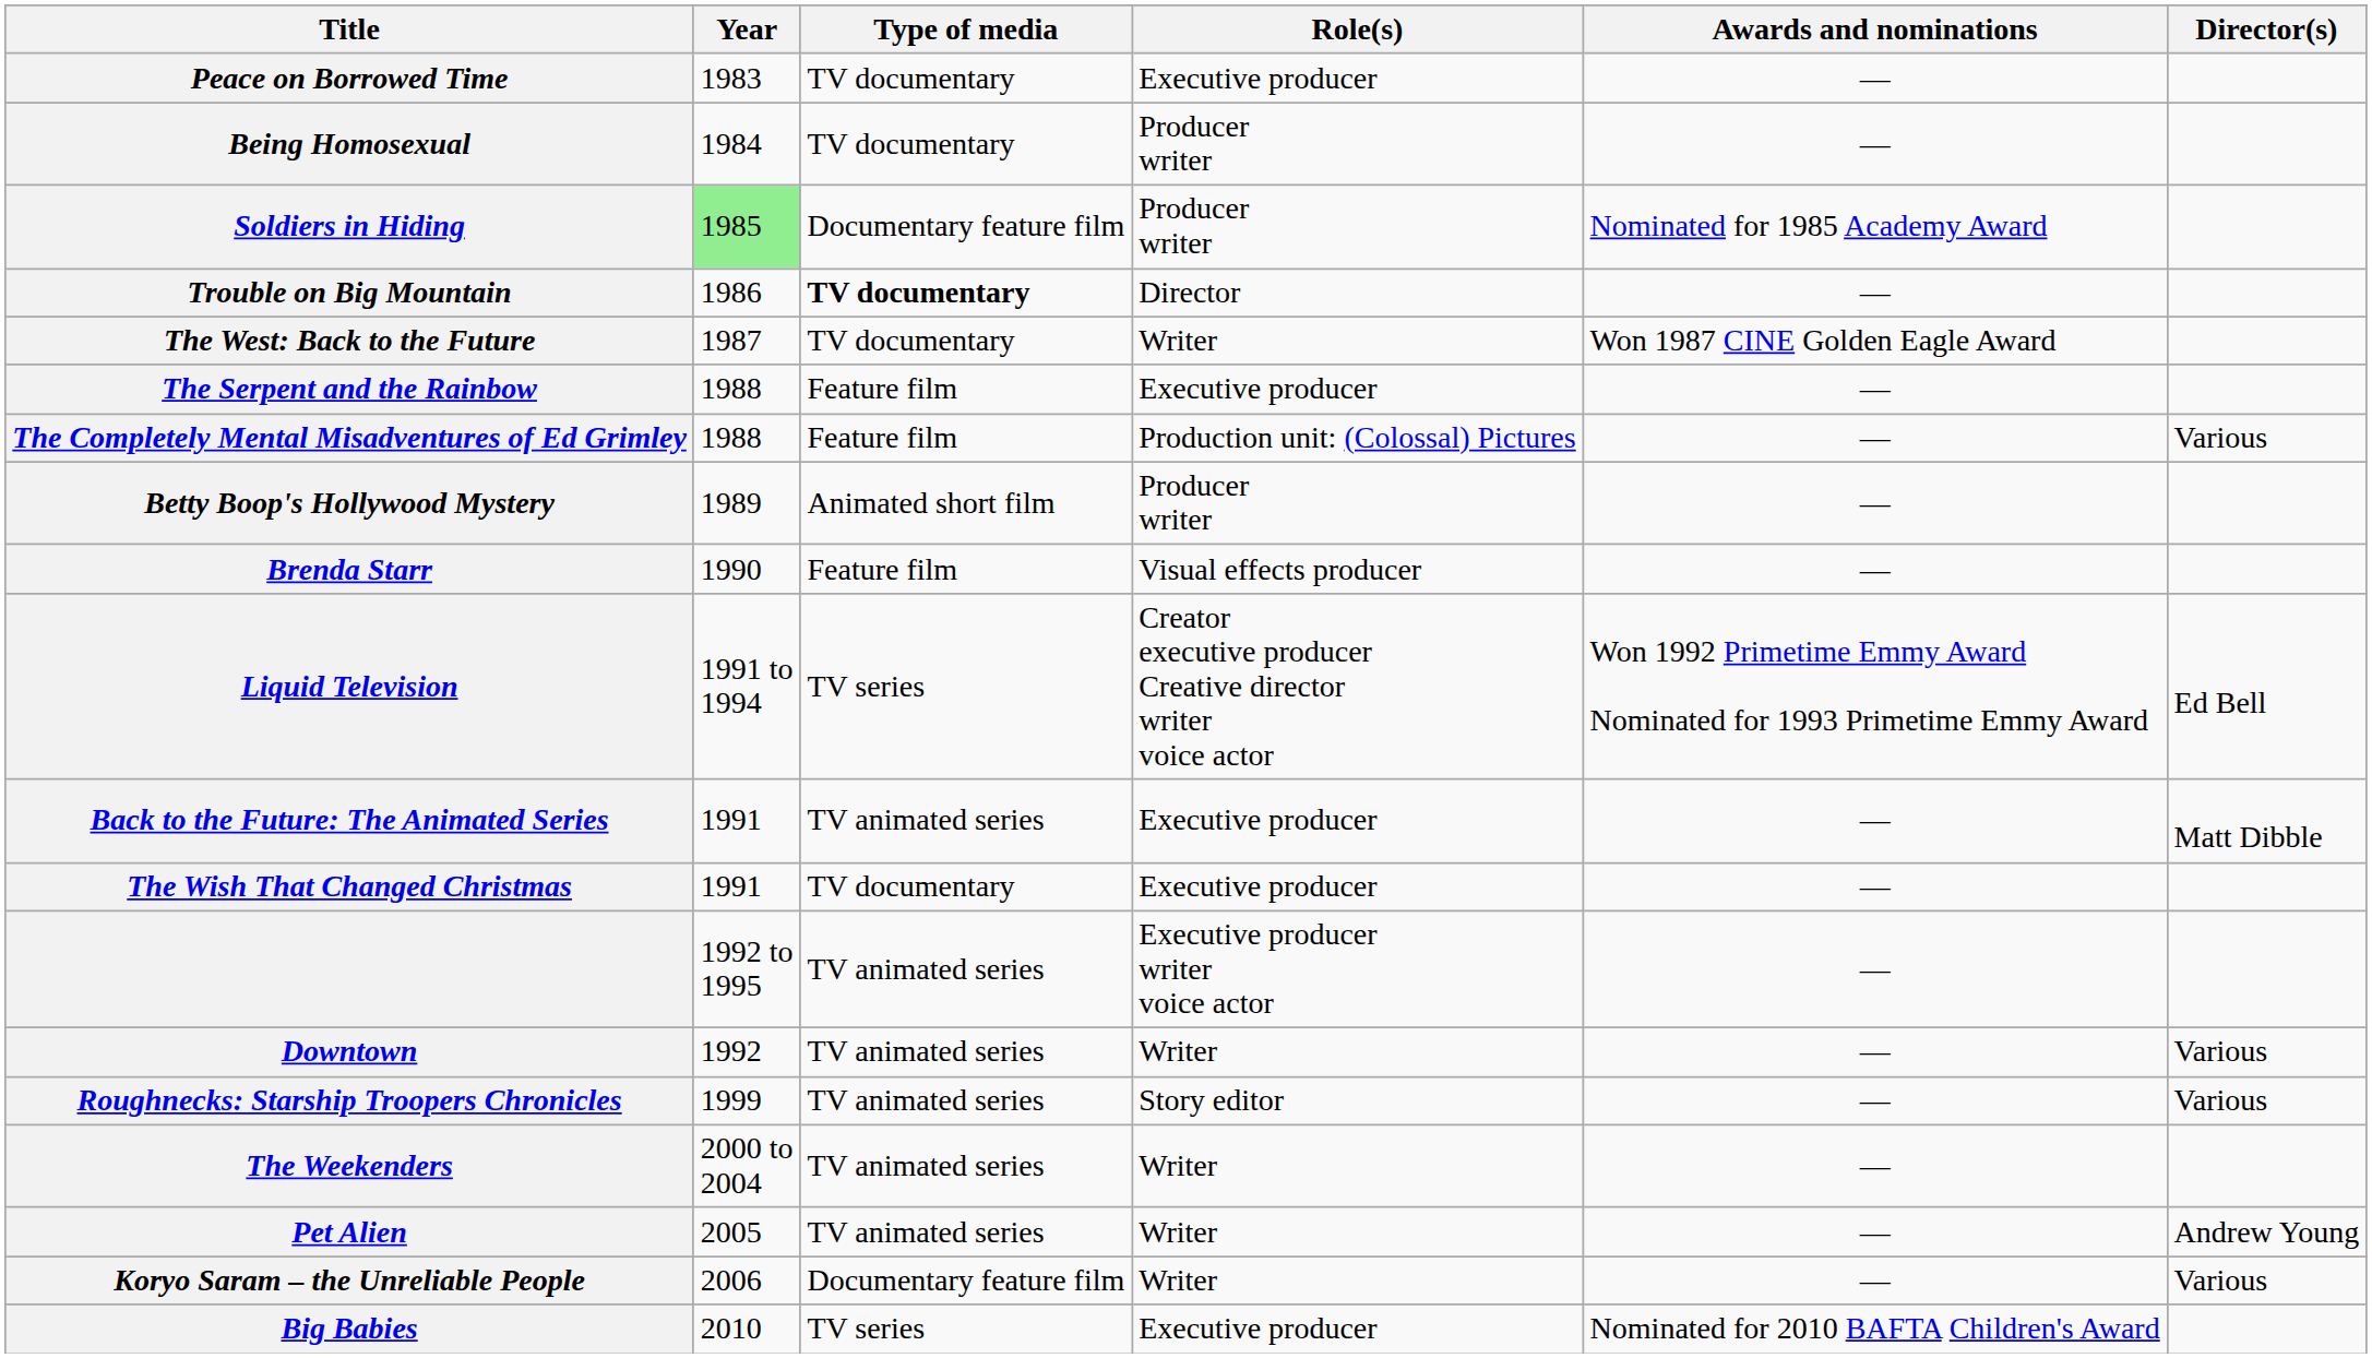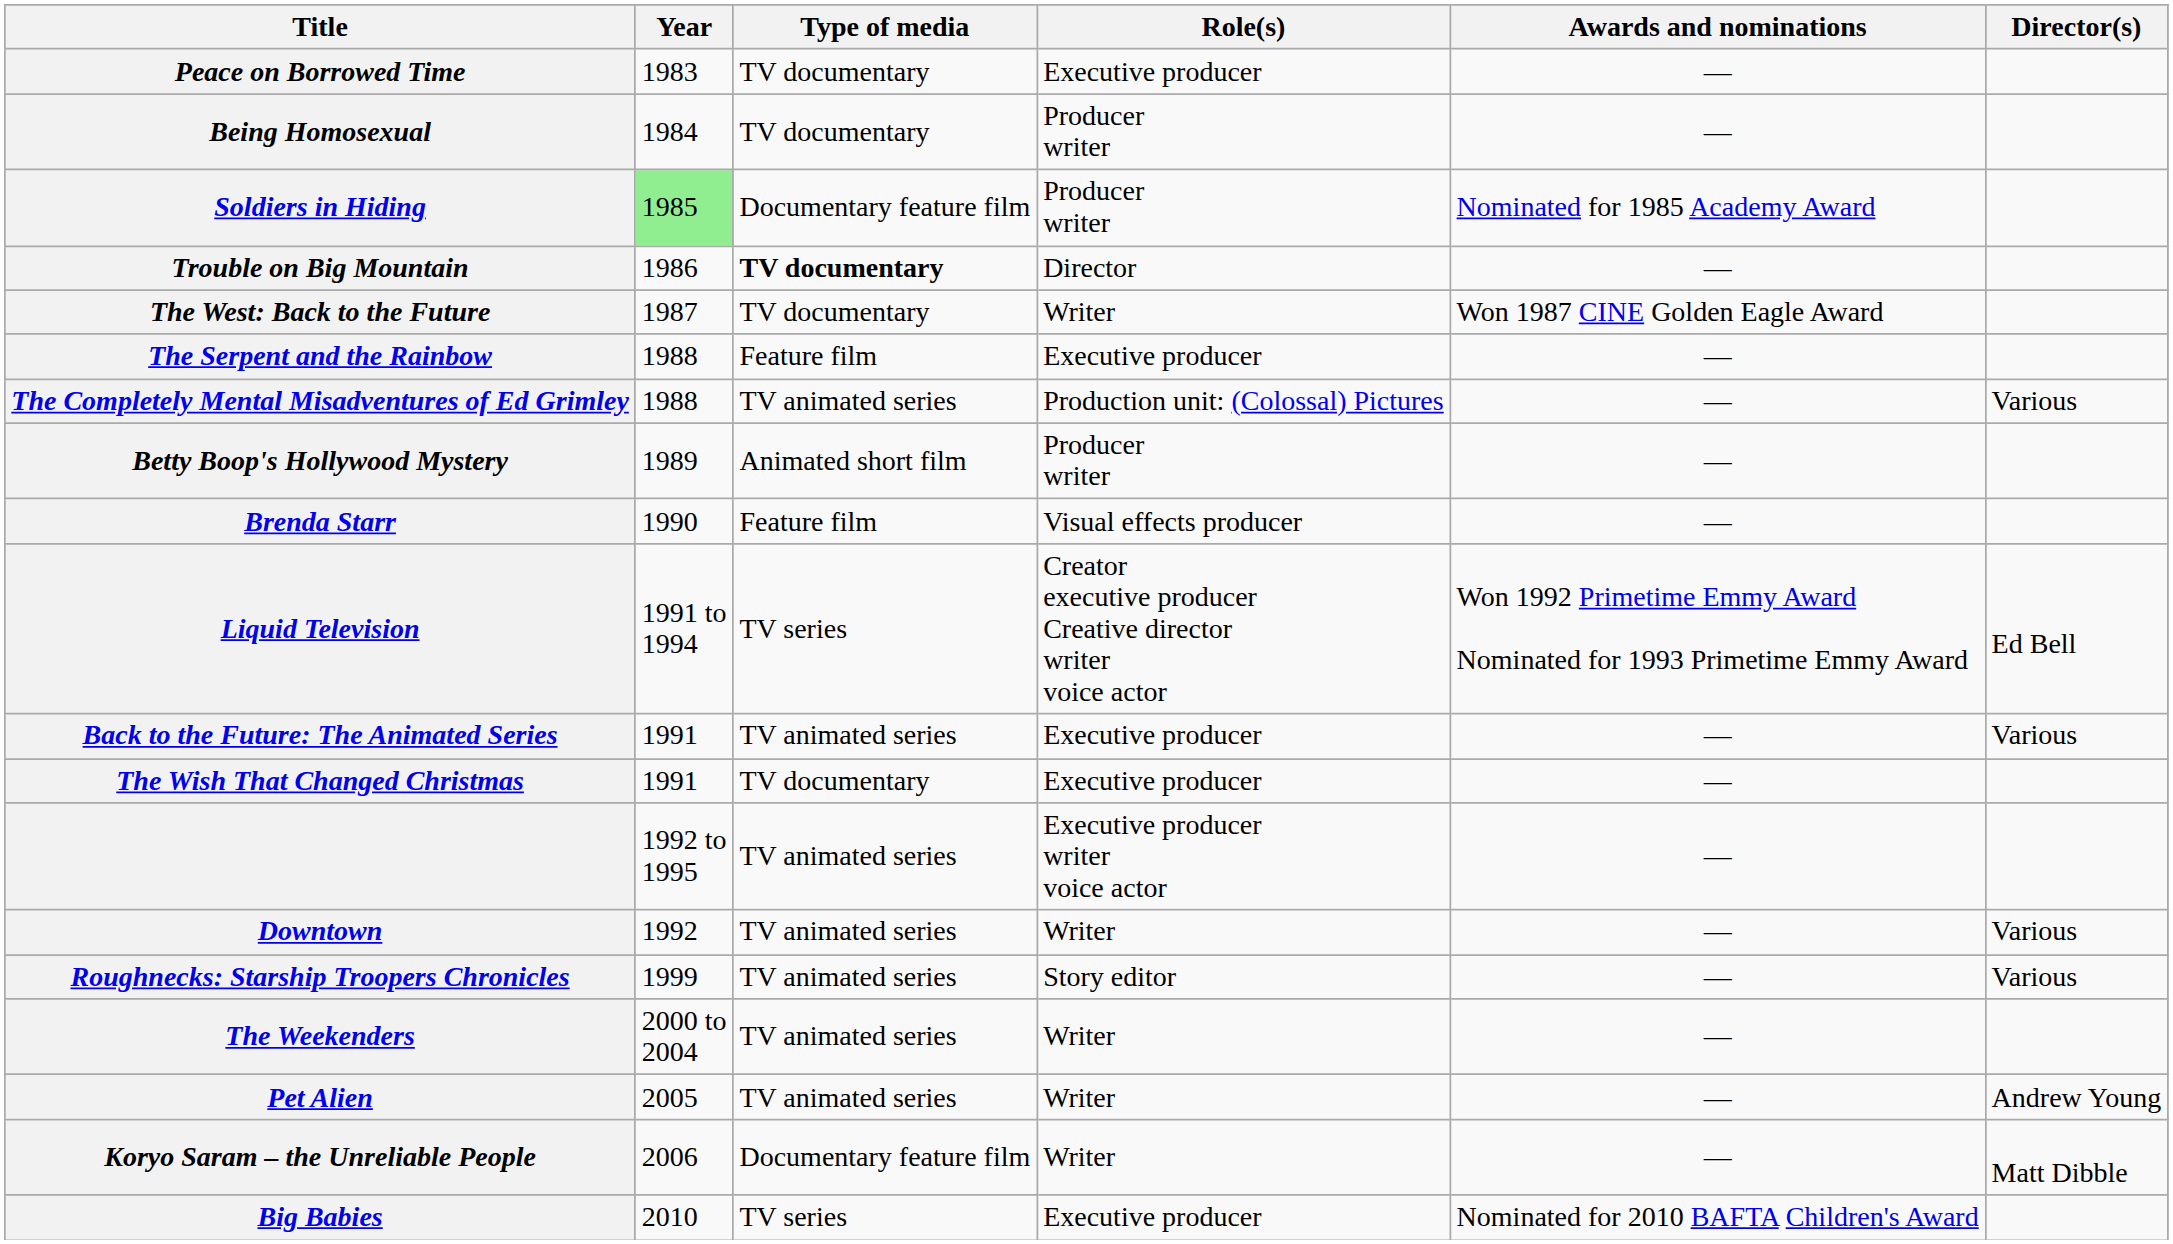 <table class="wikitable plainrowheaders sortable">
 <tr>
 <th scope=col>Title</th>
 <th scope=col>Year</th>
 <th scope=col>Type of media</th>
 <th scope=col>Role(s)</th>
 <th scope=col>Awards and nominations</th>
 <th scope=col>Director(s)</th>
 </tr>
 <tr>
 <th scope=row><em>Peace on Borrowed Time</em></th>
 <td>1983</td>
 <td>TV documentary</td>
 <td>Executive producer</td>
 <td align=center>—</td>
 <td></td>
 </tr>
 <tr>
 <th scope=row><em>Being Homosexual</em></th>
 <td>1984</td>
 <td>TV documentary</td>
 <td>Producer<br>writer</td>
 <td align=center>—</td>
 <td></td>
 </tr>
 <tr>
 <th scope=row><em><a href='#'>Soldiers in Hiding</a></em></th>
 <td style="background: lightgreen;">1985</td>
 <td>Documentary feature film</td>
 <td>Producer<br>writer</td>
 <td><a href='#'>Nominated</a> for 1985 <a href='#'>Academy Award</a></td>
 <td></td>
 </tr>
 <tr>
 <th scope=row><em>Trouble on Big Mountain</em></th>
 <td>1986</td>
 <td><strong>TV documentary</strong></td>
 <td>Director</td>
 <td align=center>—</td>
 <td></td>
 </tr>
 <tr>
 <th scope=row><em>The West: Back to the Future</em></th>
 <td>1987</td>
 <td>TV documentary</td>
 <td>Writer</td>
 <td>Won 1987 <a href='#'>CINE</a> Golden Eagle Award</td>
 <td></td>
 </tr>
 <tr>
 <th scope=row><em><a href='#'>The Serpent and the Rainbow</a></em></th>
 <td>1988</td>
 <td>Feature film</td>
 <td>Executive producer</td>
 <td align=center>—</td>
 <td></td>
 </tr>
 <tr>
 <th scope=row><em><a href='#'>The Completely Mental Misadventures of Ed Grimley</a></em></th>
 <td>1988</td>
-<td>Feature film</td>
+<td>TV animated series</td>
 <td>Production unit: <a href='#'>(Colossal) Pictures</a></td>
 <td align=center>—</td>
 <td>Various</td>
 </tr>
 <tr>
 <th scope=row><em>Betty Boop's Hollywood Mystery</em></th>
 <td>1989</td>
 <td>Animated short film</td>
 <td>Producer<br>writer</td>
 <td align=center>—</td>
 <td></td>
 </tr>
 <tr>
 <th scope=row><em><a href='#'>Brenda Starr</a></em></th>
 <td>1990</td>
 <td>Feature film</td>
 <td>Visual effects producer</td>
 <td align=center>—</td>
 <td></td>
 </tr>
 <tr>
 <th scope=row><em><a href='#'>Liquid Television</a></em></th>
 <td>1991 to<br>1994</td>
 <td>TV series</td>
 <td>Creator<br>executive producer<br>Creative director<br>writer<br>voice actor</td>
 <td>Won 1992 <a href='#'>Primetime Emmy Award</a><br><br>Nominated for 1993 Primetime Emmy Award</td>
 <td><br>Ed Bell</td>
 </tr>
 <tr>
 <th scope=row><em><a href='#'>Back to the Future: The Animated Series</a></em></th>
 <td>1991</td>
 <td>TV animated series</td>
 <td>Executive producer</td>
 <td align=center>—</td>
-<td><br>Matt Dibble</td>
+<td>Various</td>
 </tr>
 <tr>
 <th scope=row><em><a href='#'>The Wish That Changed Christmas</a></em></th>
 <td>1991</td>
 <td>TV documentary</td>
 <td>Executive producer</td>
 <td align=center>—</td>
 <td></td>
 </tr>
 <tr>
 <th scope=row></th>
 <td>1992 to<br>1995</td>
 <td>TV animated series</td>
 <td>Executive producer<br>writer<br>voice actor</td>
 <td align=center>—</td>
 <td></td>
 </tr>
 <tr>
 <th scope=row><em><a href='#'>Downtown</a></em></th>
 <td>1992</td>
 <td>TV animated series</td>
 <td>Writer</td>
 <td align=center>—</td>
 <td>Various</td>
 </tr>
 <tr>
 <th scope=row><em><a href='#'>Roughnecks: Starship Troopers Chronicles</a></em></th>
 <td>1999</td>
 <td>TV animated series</td>
 <td>Story editor</td>
 <td align=center>—</td>
 <td>Various</td>
 </tr>
 <tr>
 <th scope=row><em><a href='#'>The Weekenders</a></em></th>
 <td>2000 to<br>2004</td>
 <td>TV animated series</td>
 <td>Writer</td>
 <td align=center>—</td>
 <td></td>
 </tr>
 <tr>
 <th scope=row><em><a href='#'>Pet Alien</a></em></th>
 <td>2005</td>
 <td>TV animated series</td>
 <td>Writer</td>
 <td align=center>—</td>
 <td>Andrew Young</td>
 </tr>
 <tr>
 <th scope=row><em>Koryo Saram – the Unreliable People</em></th>
 <td>2006</td>
 <td>Documentary feature film</td>
 <td>Writer</td>
 <td align=center>—</td>
-<td>Various</td>
+<td><br>Matt Dibble</td>
 </tr>
 <tr>
 <th scope=row><em><a href='#'>Big Babies</a></em></th>
 <td>2010</td>
 <td>TV series</td>
 <td>Executive producer</td>
 <td>Nominated for 2010 <a href='#'>BAFTA</a> <a href='#'>Children's Award</a></td>
 <td></td>
 </tr>
 </table>
